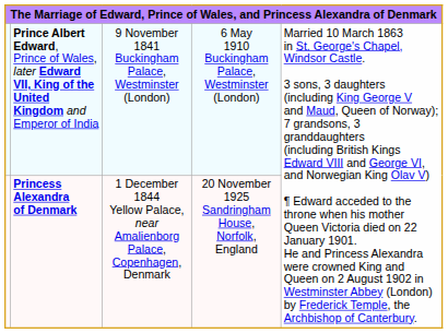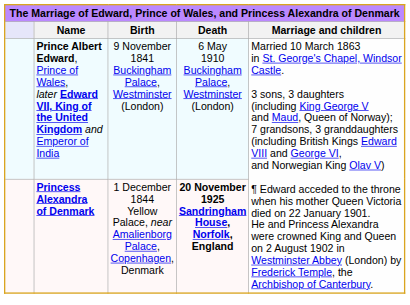 <table class="wikitable" style="border:2px solid goldenrod">
 <tr>
 <td bgcolor=bb88ff align=center colspan="5"><strong>The Marriage of Edward, Prince of Wales, and Princess Alexandra of Denmark</strong></td>
+</tr>
+<tr bgcolor=lavender>
+<td width="9%"> </td>
+<th width="20%">Name</th>
+<th width="12%">Birth</th>
+<th width="12%">Death</th>
+<th width="45%">Marriage and children</th>
 </tr>
 <tr valign="top" bgcolor=f0fcff>
 <td align=center></td>
 <td><strong>Prince Albert Edward</strong>, <br> <a href='#'>Prince of Wales</a>,<br> <em>later</em> <strong><a href='#'>Edward VII, King of the United Kingdom</a></strong> <em>and</em> <a href='#'>Emperor of India</a></td>
 <td align=center>9 November<br>1841<br><a href='#'>Buckingham Palace</a>, <a href='#'>Westminster</a> (London)</td>
 <td align=center>6 May<br>1910<br><a href='#'>Buckingham Palace</a>, <a href='#'>Westminster</a> (London)</td>
 <td valign="middle" bgcolor=fefefe rowspan="2">Married 10 March 1863<br> in <a href='#'>St. George's Chapel, Windsor Castle</a>.<br><br>3 sons, 3 daughters <br>(including <a href='#'>King George V</a><br> and <a href='#'>Maud</a>, Queen of Norway);<br> 7 grandsons, 3 granddaughters <br>(including British Kings <a href='#'>Edward VIII</a> and <a href='#'>George VI</a>, <br> and Norwegian King <a href='#'>Olav V</a>)<br><br>¶ Edward acceded to the throne when his mother Queen Victoria died on 22 January 1901.<br>He and Princess Alexandra were crowned King and Queen on 2 August 1902 in <a href='#'>Westminster Abbey</a> (London) by <a href='#'>Frederick Temple</a>, the <a href='#'>Archbishop of Canterbury</a>.</td>
 </tr>
 <tr valign="top" bgcolor=fff8f8>
 <td align=center></td>
 <td><a href='#'><strong>Princess Alexandra<br> of Denmark</strong></a></td>
 <td align=center>1 December<br> 1844 <br>Yellow Palace, <em>near</em><br> <a href='#'>Amalienborg Palace</a>, <br> <a href='#'>Copenhagen</a>, <br> Denmark</td>
-<td align=center>20 November<br> 1925 <br> <a href='#'>Sandringham House</a>,<br> <a href='#'>Norfolk</a>, England</td>
+<td align=center><strong>20 November<br> 1925 <br> <a href='#'>Sandringham House</a>,<br> <a href='#'>Norfolk</a>, England</strong></td>
 </tr>
 </table>
